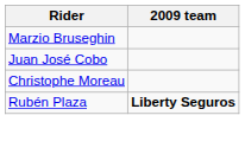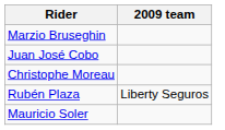 <table class="wikitable">
 <tr>
 <th>Rider</th>
 <th>2009 team</th>
 </tr>
 <tr>
 <td><a href='#'>Marzio Bruseghin</a></td>
 <td></td>
 </tr>
 <tr>
 <td><a href='#'>Juan José Cobo</a></td>
 <td></td>
 </tr>
 <tr>
 <td><a href='#'>Christophe Moreau</a></td>
 <td></td>
 </tr>
 <tr>
 <td><a href='#'>Rubén Plaza</a></td>
-<td><strong>Liberty Seguros</strong></td>
+<td>Liberty Seguros</td>
+</tr>
+<tr>
+<td><a href='#'>Mauricio Soler</a></td>
+<td></td>
 </tr>
 </table>
